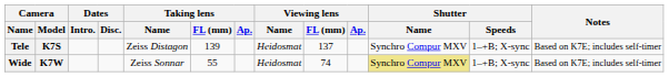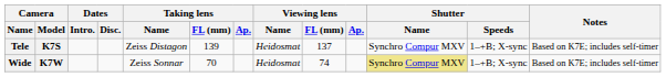 <table class="wikitable sortable" style="font-size:90%;text-align:center;">
 <tr>
 <th colspan=2>Camera</th>
 <th colspan=2>Dates</th>
 <th colspan=3>Taking lens</th>
 <th colspan=3>Viewing lens</th>
 <th colspan=2>Shutter</th>
 <th rowspan=2 class="unsortable">Notes</th>
 </tr>
 <tr>
 <th>Name</th>
 <th>Model</th>
 <th>Intro.</th>
 <th>Disc.</th>
 <th>Name</th>
 <th><a href='#'>FL</a> (mm)</th>
 <th><a href='#'>Ap.</a></th>
 <th>Name</th>
 <th><a href='#'>FL</a> (mm)</th>
 <th><a href='#'>Ap.</a></th>
 <th>Name</th>
 <th>Speeds</th>
 </tr>
 <tr>
 <th>Tele</th>
 <th>K7S</th>
 <td></td>
 <td></td>
 <td>Zeiss <em>Distagon</em></td>
 <td>139</td>
 <td></td>
 <td><em>Heidosmat</em></td>
 <td>137</td>
 <td></td>
 <td>Synchro <a href='#'>Compur</a> MXV</td>
 <td>1–+B; X-sync</td>
 <td style="font-size:90%;text-align:left;">Based on K7E; includes self-timer</td>
 </tr>
 <tr>
 <th>Wide</th>
 <th>K7W</th>
 <td></td>
 <td></td>
 <td>Zeiss <em>Sonnar</em></td>
-<td>55</td>
+<td>70</td>
 <td></td>
 <td><em>Heidosmat</em></td>
 <td>74</td>
 <td></td>
 <td style="background: khaki;">Synchro <a href='#'>Compur</a> MXV</td>
 <td>1–+B; X-sync</td>
 <td style="font-size:90%;text-align:left;">Based on K7E; includes self-timer</td>
 </tr>
 </table>
